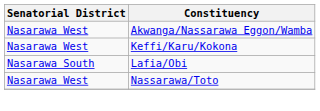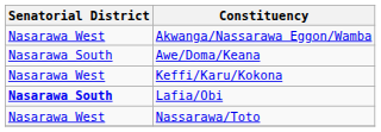 <table class="wikitable sortable">
 <tr>
 <th>Senatorial District</th>
 <th>Constituency</th>
 </tr>
 <tr>
 <td><a href='#'>Nasarawa West</a></td>
 <td><a href='#'>Akwanga/Nassarawa Eggon/Wamba</a></td>
 </tr>
 <tr>
+<td><a href='#'>Nasarawa South</a></td>
+<td><a href='#'>Awe/Doma/Keana</a></td>
+</tr>
+<tr>
 <td><a href='#'>Nasarawa West</a></td>
 <td><a href='#'>Keffi/Karu/Kokona</a></td>
 </tr>
 <tr>
-<td><a href='#'>Nasarawa South</a></td>
+<td><strong><a href='#'>Nasarawa South</a></strong></td>
 <td><a href='#'>Lafia/Obi</a></td>
 </tr>
 <tr>
 <td><a href='#'>Nasarawa West</a></td>
 <td><a href='#'>Nassarawa/Toto</a></td>
 </tr>
 <tr>
 </tr>
 </table>
